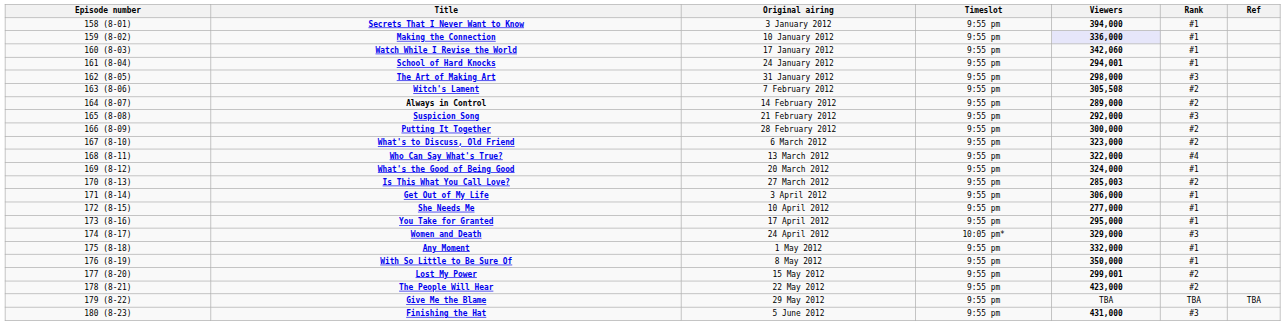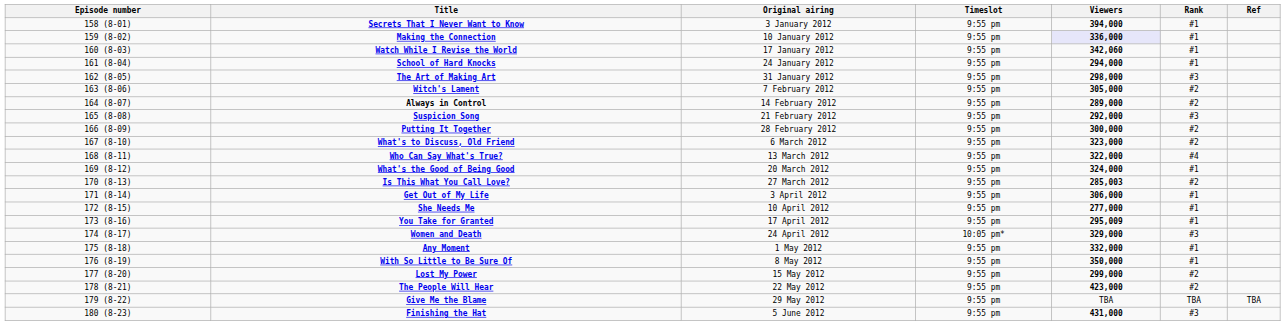 <table class="wikitable" style="font-size:90%; text-align:center; width: 96%; margin-left: auto; margin-right: auto;">
 <tr>
 <th>Episode number</th>
 <th>Title</th>
 <th>Original airing</th>
 <th>Timeslot</th>
 <th>Viewers</th>
 <th>Rank</th>
 <th>Ref</th>
 </tr>
 <tr>
 <td>158 (8-01)</td>
 <td><strong><a href='#'>Secrets That I Never Want to Know</a></strong></td>
 <td>3 January 2012</td>
 <td>9:55 pm</td>
 <td><strong>394,000</strong></td>
 <td>#1</td>
 <td></td>
 </tr>
 <tr>
 <td>159 (8-02)</td>
 <td><strong><a href='#'>Making the Connection</a></strong></td>
 <td>10 January 2012</td>
 <td>9:55 pm</td>
 <td style="background: lavender;"><strong>336,000</strong></td>
 <td>#1</td>
 <td></td>
 </tr>
 <tr>
 <td>160 (8-03)</td>
 <td><strong><a href='#'>Watch While I Revise the World</a></strong></td>
 <td>17 January 2012</td>
 <td>9:55 pm</td>
 <td><strong>342,060</strong></td>
 <td>#1</td>
 <td></td>
 </tr>
 <tr>
 <td>161 (8-04)</td>
 <td><strong><a href='#'>School of Hard Knocks</a></strong></td>
 <td>24 January 2012</td>
 <td>9:55 pm</td>
-<td><strong>294,001</strong></td>
+<td><strong>294,000</strong></td>
 <td>#1</td>
 <td></td>
 </tr>
 <tr>
 <td>162 (8-05)</td>
 <td><strong><a href='#'>The Art of Making Art</a></strong></td>
 <td>31 January 2012</td>
 <td>9:55 pm</td>
 <td><strong>298,000</strong></td>
 <td>#3</td>
 <td></td>
 </tr>
 <tr>
 <td>163 (8-06)</td>
 <td><strong><a href='#'>Witch's Lament</a></strong></td>
 <td>7 February 2012</td>
 <td>9:55 pm</td>
-<td><strong>305,508</strong></td>
+<td><strong>305,000</strong></td>
 <td>#2</td>
 <td></td>
 </tr>
 <tr>
 <td>164 (8-07)</td>
 <td><strong>Always in Control</strong></td>
 <td>14 February 2012</td>
 <td>9:55 pm</td>
 <td><strong>289,000</strong></td>
 <td>#2</td>
 <td></td>
 </tr>
 <tr>
 <td>165 (8-08)</td>
 <td><strong><a href='#'>Suspicion Song</a></strong></td>
 <td>21 February 2012</td>
 <td>9:55 pm</td>
 <td><strong>292,000</strong></td>
 <td>#3</td>
 <td></td>
 </tr>
 <tr>
 <td>166 (8-09)</td>
 <td><strong><a href='#'>Putting It Together</a></strong></td>
 <td>28 February 2012</td>
 <td>9:55 pm</td>
 <td><strong>300,000</strong></td>
 <td>#2</td>
 <td></td>
 </tr>
 <tr>
 <td>167 (8-10)</td>
 <td><strong><a href='#'>What's to Discuss, Old Friend</a></strong></td>
 <td>6 March 2012</td>
 <td>9:55 pm</td>
 <td><strong>323,000</strong></td>
 <td>#2</td>
 <td></td>
 </tr>
 <tr>
 <td>168 (8-11)</td>
 <td><strong><a href='#'>Who Can Say What's True?</a></strong></td>
 <td>13 March 2012</td>
 <td>9:55 pm</td>
 <td><strong>322,000</strong></td>
 <td>#4</td>
 <td></td>
 </tr>
 <tr>
 <td>169 (8-12)</td>
 <td><strong><a href='#'>What's the Good of Being Good</a></strong></td>
 <td>20 March 2012</td>
 <td>9:55 pm</td>
 <td><strong>324,000</strong></td>
 <td>#1</td>
 <td></td>
 </tr>
 <tr>
 <td>170 (8-13)</td>
 <td><strong><a href='#'>Is This What You Call Love?</a></strong></td>
 <td>27 March 2012</td>
 <td>9:55 pm</td>
 <td><strong>285,003</strong></td>
 <td>#2</td>
 <td></td>
 </tr>
 <tr>
 <td>171 (8-14)</td>
 <td><strong><a href='#'>Get Out of My Life</a></strong></td>
 <td>3 April 2012</td>
 <td>9:55 pm</td>
 <td><strong>306,000</strong></td>
 <td>#1</td>
 <td></td>
 </tr>
 <tr>
 <td>172 (8-15)</td>
 <td><strong><a href='#'>She Needs Me</a></strong></td>
 <td>10 April 2012</td>
 <td>9:55 pm</td>
 <td><strong>277,000</strong></td>
 <td>#1</td>
 <td></td>
 </tr>
 <tr>
 <td>173 (8-16)</td>
 <td><strong><a href='#'>You Take for Granted</a></strong></td>
 <td>17 April 2012</td>
 <td>9:55 pm</td>
-<td><strong>295,000</strong></td>
+<td><strong>295,009</strong></td>
 <td>#1</td>
 <td></td>
 </tr>
 <tr>
 <td>174 (8-17)</td>
 <td><strong><a href='#'>Women and Death</a></strong></td>
 <td>24 April 2012</td>
 <td>10:05 pm*</td>
 <td><strong>329,000</strong></td>
 <td>#3</td>
 <td></td>
 </tr>
 <tr>
 <td>175 (8-18)</td>
 <td><strong><a href='#'>Any Moment</a></strong></td>
 <td>1 May 2012</td>
 <td>9:55 pm</td>
 <td><strong>332,000</strong></td>
 <td>#1</td>
 <td></td>
 </tr>
 <tr>
 <td>176 (8-19)</td>
 <td><strong><a href='#'>With So Little to Be Sure Of</a></strong></td>
 <td>8 May 2012</td>
 <td>9:55 pm</td>
 <td><strong>350,000</strong></td>
 <td>#1</td>
 <td></td>
 </tr>
 <tr>
 <td>177 (8-20)</td>
 <td><strong><a href='#'>Lost My Power</a></strong></td>
 <td>15 May 2012</td>
 <td>9:55 pm</td>
-<td><strong>299,001</strong></td>
+<td><strong>299,000</strong></td>
 <td>#2</td>
 <td></td>
 </tr>
 <tr>
 <td>178 (8-21)</td>
 <td><strong><a href='#'>The People Will Hear</a></strong></td>
 <td>22 May 2012</td>
 <td>9:55 pm</td>
 <td><strong>423,000</strong></td>
 <td>#2</td>
 <td></td>
 </tr>
 <tr>
 <td>179 (8-22)</td>
 <td><strong><a href='#'>Give Me the Blame</a></strong></td>
 <td>29 May 2012</td>
 <td>9:55 pm</td>
 <td>TBA</td>
 <td>TBA</td>
 <td>TBA</td>
 </tr>
 <tr>
 <td>180 (8-23)</td>
 <td><strong><a href='#'>Finishing the Hat</a></strong></td>
 <td>5 June 2012</td>
 <td>9:55 pm</td>
 <td><strong>431,000</strong></td>
 <td>#3</td>
 <td></td>
 </tr>
 </table>
